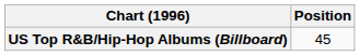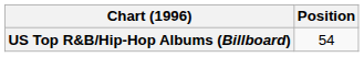 <table class="wikitable plainrowheaders" style="text-align:center">
 <tr>
 <th scope="col">Chart (1996)</th>
 <th scope="col">Position</th>
 </tr>
 <tr>
 <th scope="row">US Top R&B/Hip-Hop Albums (<em>Billboard</em>)</th>
-<td>45</td>
+<td>54</td>
 </tr>
 </table>
